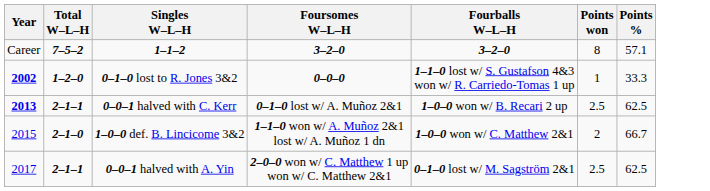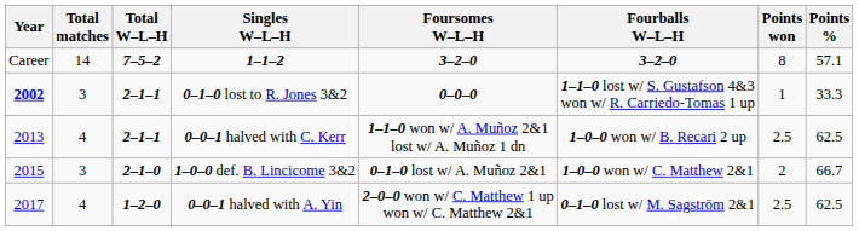 <table class="wikitable" style="text-align:center; font-size: 95%;">
 <tr>
 <th>Year</th>
+<th>Total<br>matches</th>
 <th>Total<br>W–L–H</th>
 <th>Singles<br>W–L–H</th>
 <th>Foursomes<br>W–L–H</th>
 <th>Fourballs<br>W–L–H</th>
 <th>Points<br>won</th>
 <th>Points<br>%</th>
 </tr>
 <tr>
 <td>Career</td>
+<td>14</td>
 <td><strong><em>7–5–2</em></strong></td>
 <td><strong><em>1–1–2</em></strong></td>
 <td><strong><em>3–2–0</em></strong></td>
 <td><strong><em>3–2–0</em></strong></td>
 <td>8</td>
 <td>57.1</td>
 </tr>
 <tr>
 <td><strong><a href='#'>2002</a></strong></td>
-<td><strong><em>1–2–0</em></strong></td>
+<td>3</td>
+<td><strong><em>2–1–1</em></strong></td>
 <td><strong><em>0–1–0</em></strong> lost to <a href='#'>R. Jones</a> 3&2</td>
 <td><strong><em>0–0–0</em></strong></td>
 <td><strong><em>1–1–0</em></strong> lost w/ <a href='#'>S. Gustafson</a> 4&3<br>won w/ <a href='#'>R. Carriedo-Tomas</a> 1 up</td>
 <td>1</td>
 <td>33.3</td>
 </tr>
 <tr>
-<td><strong><a href='#'>2013</a></strong></td>
+<td><a href='#'>2013</a></td>
+<td>4</td>
 <td><strong><em>2–1–1</em></strong></td>
 <td><strong><em>0–0–1</em></strong> halved with <a href='#'>C. Kerr</a></td>
-<td><strong><em>0–1–0</em></strong> lost w/ A. Muñoz 2&1</td>
+<td><strong><em>1–1–0</em></strong> won w/ <a href='#'>A. Muñoz</a> 2&1<br>lost w/ A. Muñoz 1 dn</td>
 <td><strong><em>1–0–0</em></strong> won w/ <a href='#'>B. Recari</a> 2 up</td>
 <td>2.5</td>
 <td>62.5</td>
 </tr>
 <tr>
 <td><a href='#'>2015</a></td>
+<td>3</td>
 <td><strong><em>2–1–0</em></strong></td>
 <td><strong><em>1–0–0</em></strong> def. <a href='#'>B. Lincicome</a> 3&2</td>
-<td><strong><em>1–1–0</em></strong> won w/ <a href='#'>A. Muñoz</a> 2&1<br>lost w/ A. Muñoz 1 dn</td>
+<td><strong><em>0–1–0</em></strong> lost w/ A. Muñoz 2&1</td>
 <td><strong><em>1–0–0</em></strong> won w/ <a href='#'>C. Matthew</a> 2&1</td>
 <td>2</td>
 <td>66.7</td>
 </tr>
 <tr>
 <td><a href='#'>2017</a></td>
-<td><strong><em>2–1–1</em></strong></td>
+<td>4</td>
+<td><strong><em>1–2–0</em></strong></td>
 <td><strong><em>0–0–1</em></strong> halved with <a href='#'>A. Yin</a></td>
 <td><strong><em>2–0–0</em></strong> won w/ <a href='#'>C. Matthew</a> 1 up<br>won w/ C. Matthew 2&1</td>
 <td><strong><em>0–1–0</em></strong> lost w/ <a href='#'>M. Sagström</a> 2&1</td>
 <td>2.5</td>
 <td>62.5</td>
 </tr>
 </table>
